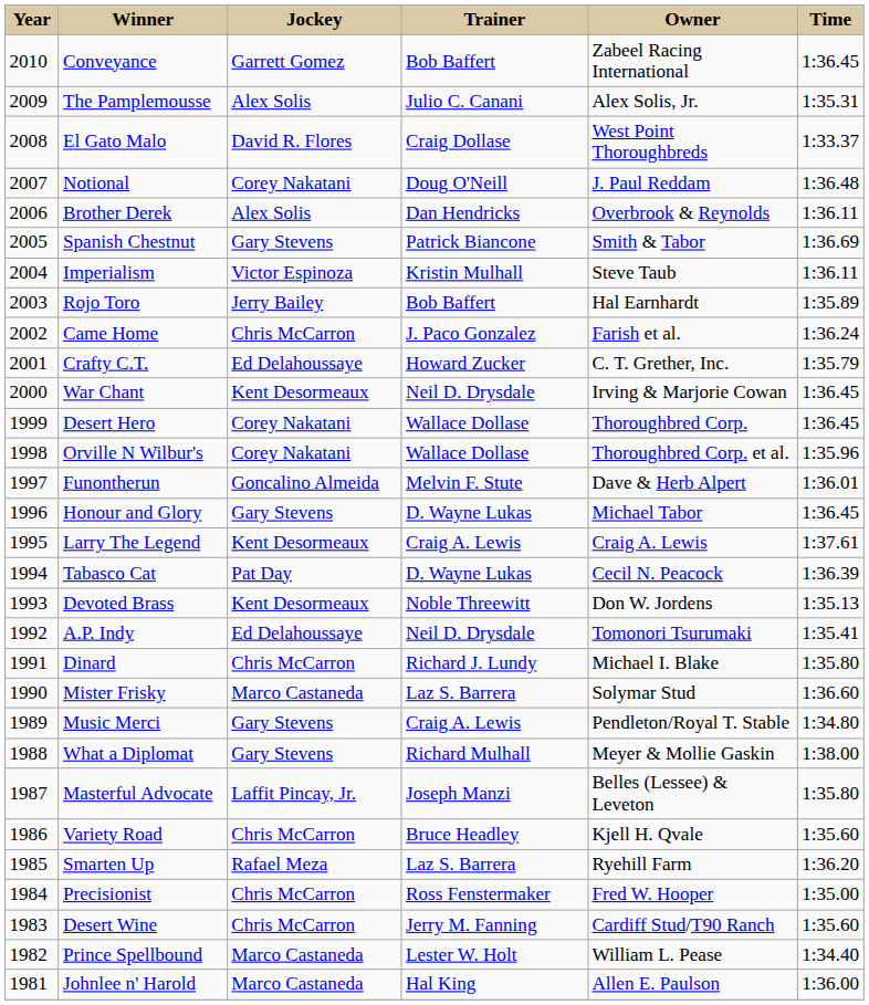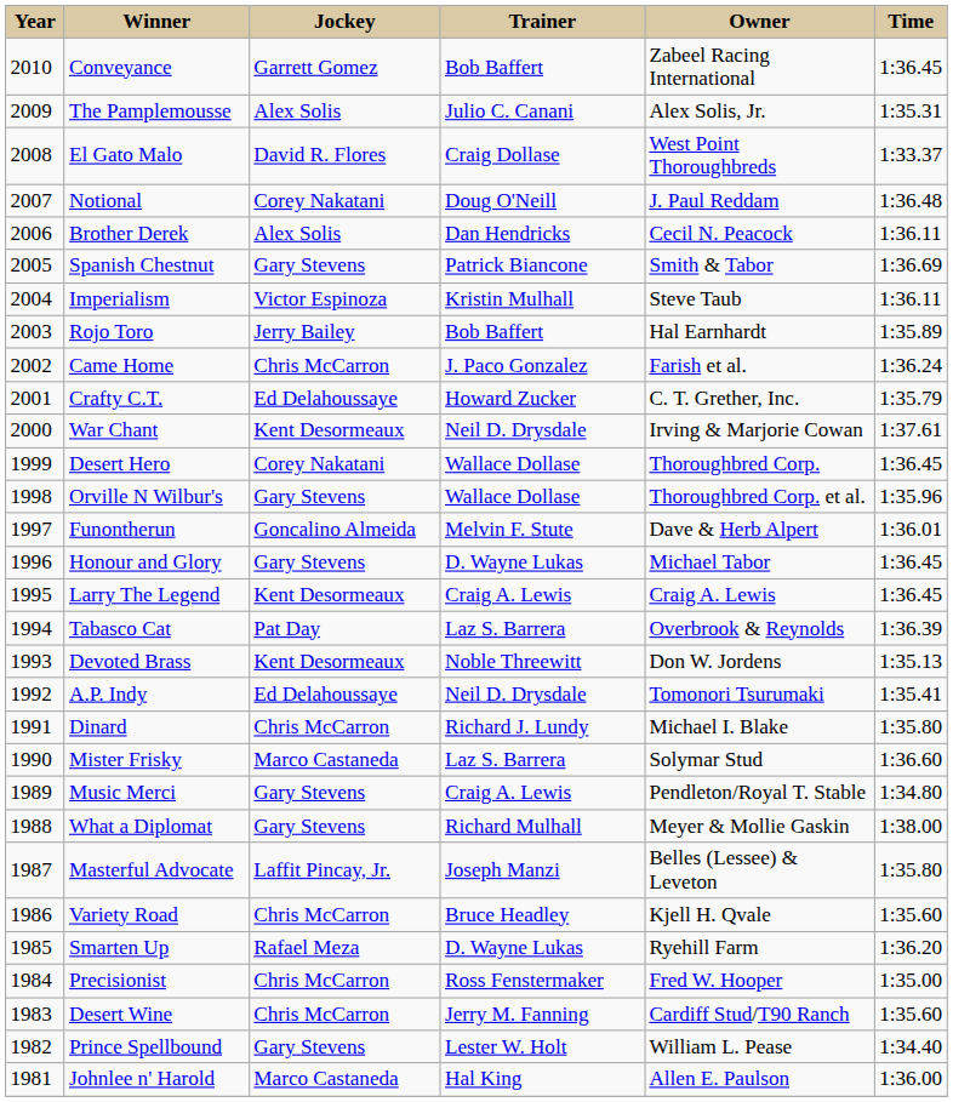 <table class="wikitable sortable">
 <tr>
 <th style="background-color:#DACAA5; width:38px">Year<br></th>
 <th style="background-color:#DACAA5; width:135px">Winner<br></th>
 <th style="background-color:#DACAA5; width:140px">Jockey<br></th>
 <th style="background-color:#DACAA5; width:150px">Trainer<br></th>
 <th style="background-color:#DACAA5; width:170px">Owner<br></th>
 <th style="background-color:#DACAA5">Time</th>
 </tr>
 <tr>
 <td>2010</td>
 <td><a href='#'>Conveyance</a></td>
 <td><a href='#'>Garrett Gomez</a></td>
 <td><a href='#'>Bob Baffert</a></td>
 <td>Zabeel Racing International</td>
 <td>1:36.45</td>
 </tr>
 <tr>
 <td>2009</td>
 <td><a href='#'>The Pamplemousse</a></td>
 <td><a href='#'>Alex Solis</a></td>
 <td><a href='#'>Julio C. Canani</a></td>
 <td>Alex Solis, Jr.</td>
 <td>1:35.31</td>
 </tr>
 <tr>
 <td>2008</td>
 <td><a href='#'>El Gato Malo</a></td>
 <td><a href='#'>David R. Flores</a></td>
 <td><a href='#'>Craig Dollase</a></td>
 <td><a href='#'>West Point Thoroughbreds</a></td>
 <td>1:33.37</td>
 </tr>
 <tr>
 <td>2007</td>
 <td><a href='#'>Notional</a></td>
 <td><a href='#'>Corey Nakatani</a></td>
 <td><a href='#'>Doug O'Neill</a></td>
 <td><a href='#'>J. Paul Reddam</a></td>
 <td>1:36.48</td>
 </tr>
 <tr>
 <td>2006</td>
 <td><a href='#'>Brother Derek</a></td>
 <td><a href='#'>Alex Solis</a></td>
 <td><a href='#'>Dan Hendricks</a></td>
-<td><a href='#'>Overbrook</a> & <a href='#'>Reynolds</a></td>
+<td><a href='#'>Cecil N. Peacock</a></td>
 <td>1:36.11</td>
 </tr>
 <tr>
 <td>2005</td>
 <td><a href='#'>Spanish Chestnut</a></td>
 <td><a href='#'>Gary Stevens</a></td>
 <td><a href='#'>Patrick Biancone</a></td>
 <td><a href='#'>Smith</a> & <a href='#'>Tabor</a></td>
 <td>1:36.69</td>
 </tr>
 <tr>
 <td>2004</td>
 <td><a href='#'>Imperialism</a></td>
 <td><a href='#'>Victor Espinoza</a></td>
 <td><a href='#'>Kristin Mulhall</a></td>
 <td>Steve Taub</td>
 <td>1:36.11</td>
 </tr>
 <tr>
 <td>2003</td>
 <td><a href='#'>Rojo Toro</a></td>
 <td><a href='#'>Jerry Bailey</a></td>
 <td><a href='#'>Bob Baffert</a></td>
 <td>Hal Earnhardt</td>
 <td>1:35.89</td>
 </tr>
 <tr>
 <td>2002</td>
 <td><a href='#'>Came Home</a></td>
 <td><a href='#'>Chris McCarron</a></td>
 <td><a href='#'>J. Paco Gonzalez</a></td>
 <td><a href='#'>Farish</a> et al.</td>
 <td>1:36.24</td>
 </tr>
 <tr>
 <td>2001</td>
 <td><a href='#'>Crafty C.T.</a></td>
 <td><a href='#'>Ed Delahoussaye</a></td>
 <td><a href='#'>Howard Zucker</a></td>
 <td>C. T. Grether, Inc.</td>
 <td>1:35.79</td>
 </tr>
 <tr>
 <td>2000</td>
 <td><a href='#'>War Chant</a></td>
 <td><a href='#'>Kent Desormeaux</a></td>
 <td><a href='#'>Neil D. Drysdale</a></td>
 <td>Irving & Marjorie Cowan</td>
-<td>1:36.45</td>
+<td>1:37.61</td>
 </tr>
 <tr>
 <td>1999</td>
 <td><a href='#'>Desert Hero</a></td>
 <td><a href='#'>Corey Nakatani</a></td>
 <td><a href='#'>Wallace Dollase</a></td>
 <td><a href='#'>Thoroughbred Corp.</a></td>
 <td>1:36.45</td>
 </tr>
 <tr>
 <td>1998</td>
 <td><a href='#'>Orville N Wilbur's</a></td>
-<td><a href='#'>Corey Nakatani</a></td>
+<td><a href='#'>Gary Stevens</a></td>
 <td><a href='#'>Wallace Dollase</a></td>
 <td><a href='#'>Thoroughbred Corp.</a> et al.</td>
 <td>1:35.96</td>
 </tr>
 <tr>
 <td>1997</td>
 <td><a href='#'>Funontherun</a></td>
 <td><a href='#'>Goncalino Almeida</a></td>
 <td><a href='#'>Melvin F. Stute</a></td>
 <td>Dave & <a href='#'>Herb Alpert</a></td>
 <td>1:36.01</td>
 </tr>
 <tr>
 <td>1996</td>
 <td><a href='#'>Honour and Glory</a></td>
 <td><a href='#'>Gary Stevens</a></td>
 <td><a href='#'>D. Wayne Lukas</a></td>
 <td><a href='#'>Michael Tabor</a></td>
 <td>1:36.45</td>
 </tr>
 <tr>
 <td>1995</td>
 <td><a href='#'>Larry The Legend</a></td>
 <td><a href='#'>Kent Desormeaux</a></td>
 <td><a href='#'>Craig A. Lewis</a></td>
 <td><a href='#'>Craig A. Lewis</a></td>
-<td>1:37.61</td>
+<td>1:36.45</td>
 </tr>
 <tr>
 <td>1994</td>
 <td><a href='#'>Tabasco Cat</a></td>
 <td><a href='#'>Pat Day</a></td>
-<td><a href='#'>D. Wayne Lukas</a></td>
-<td><a href='#'>Cecil N. Peacock</a></td>
+<td><a href='#'>Laz S. Barrera</a></td>
+<td><a href='#'>Overbrook</a> & <a href='#'>Reynolds</a></td>
 <td>1:36.39</td>
 </tr>
 <tr>
 <td>1993</td>
 <td><a href='#'>Devoted Brass</a></td>
 <td><a href='#'>Kent Desormeaux</a></td>
 <td><a href='#'>Noble Threewitt</a></td>
 <td>Don W. Jordens</td>
 <td>1:35.13</td>
 </tr>
 <tr>
 <td>1992</td>
 <td><a href='#'>A.P. Indy</a></td>
 <td><a href='#'>Ed Delahoussaye</a></td>
 <td><a href='#'>Neil D. Drysdale</a></td>
 <td><a href='#'>Tomonori Tsurumaki</a></td>
 <td>1:35.41</td>
 </tr>
 <tr>
 <td>1991</td>
 <td><a href='#'>Dinard</a></td>
 <td><a href='#'>Chris McCarron</a></td>
 <td><a href='#'>Richard J. Lundy</a></td>
 <td>Michael I. Blake</td>
 <td>1:35.80</td>
 </tr>
 <tr>
 <td>1990</td>
 <td><a href='#'>Mister Frisky</a></td>
 <td><a href='#'>Marco Castaneda</a></td>
 <td><a href='#'>Laz S. Barrera</a></td>
 <td>Solymar Stud</td>
 <td>1:36.60</td>
 </tr>
 <tr>
 <td>1989</td>
 <td><a href='#'>Music Merci</a></td>
 <td><a href='#'>Gary Stevens</a></td>
 <td><a href='#'>Craig A. Lewis</a></td>
 <td>Pendleton/Royal T. Stable</td>
 <td>1:34.80</td>
 </tr>
 <tr>
 <td>1988</td>
 <td><a href='#'>What a Diplomat</a></td>
 <td><a href='#'>Gary Stevens</a></td>
 <td><a href='#'>Richard Mulhall</a></td>
 <td>Meyer & Mollie Gaskin</td>
 <td>1:38.00</td>
 </tr>
 <tr>
 <td>1987</td>
 <td><a href='#'>Masterful Advocate</a></td>
 <td><a href='#'>Laffit Pincay, Jr.</a></td>
 <td><a href='#'>Joseph Manzi</a></td>
 <td>Belles (Lessee) & Leveton</td>
 <td>1:35.80</td>
 </tr>
 <tr>
 <td>1986</td>
 <td><a href='#'>Variety Road</a></td>
 <td><a href='#'>Chris McCarron</a></td>
 <td><a href='#'>Bruce Headley</a></td>
 <td>Kjell H. Qvale</td>
 <td>1:35.60</td>
 </tr>
 <tr>
 <td>1985</td>
 <td><a href='#'>Smarten Up</a></td>
 <td><a href='#'>Rafael Meza</a></td>
-<td><a href='#'>Laz S. Barrera</a></td>
+<td><a href='#'>D. Wayne Lukas</a></td>
 <td>Ryehill Farm</td>
 <td>1:36.20</td>
 </tr>
 <tr>
 <td>1984</td>
 <td><a href='#'>Precisionist</a></td>
 <td><a href='#'>Chris McCarron</a></td>
 <td><a href='#'>Ross Fenstermaker</a></td>
 <td><a href='#'>Fred W. Hooper</a></td>
 <td>1:35.00</td>
 </tr>
 <tr>
 <td>1983</td>
 <td><a href='#'>Desert Wine</a></td>
 <td><a href='#'>Chris McCarron</a></td>
 <td><a href='#'>Jerry M. Fanning</a></td>
 <td><a href='#'>Cardiff Stud</a>/<a href='#'>T90 Ranch</a></td>
 <td>1:35.60</td>
 </tr>
 <tr>
 <td>1982</td>
 <td><a href='#'>Prince Spellbound</a></td>
-<td><a href='#'>Marco Castaneda</a></td>
+<td><a href='#'>Gary Stevens</a></td>
 <td><a href='#'>Lester W. Holt</a></td>
 <td>William L. Pease</td>
 <td>1:34.40</td>
 </tr>
 <tr>
 <td>1981</td>
 <td><a href='#'>Johnlee n' Harold</a></td>
 <td><a href='#'>Marco Castaneda</a></td>
 <td><a href='#'>Hal King</a></td>
 <td><a href='#'>Allen E. Paulson</a></td>
 <td>1:36.00</td>
 </tr>
 <tr>
 </tr>
 </table>
